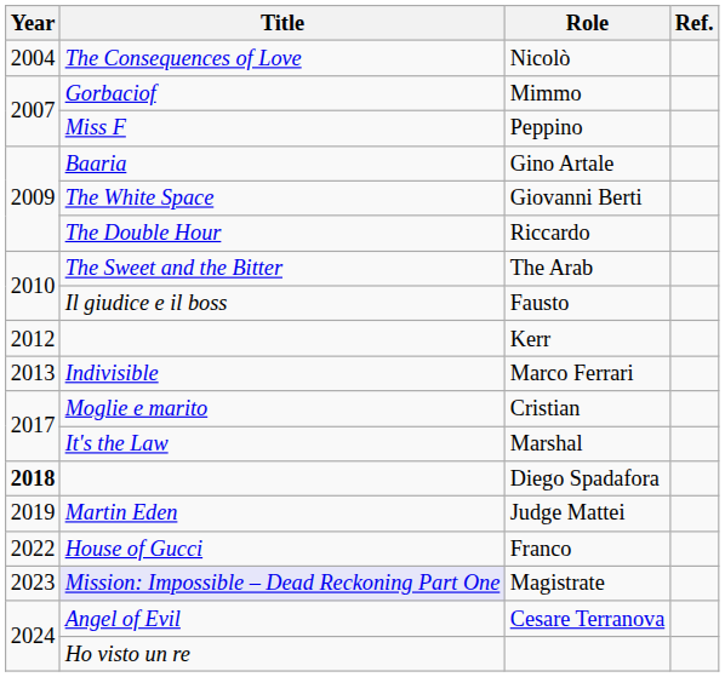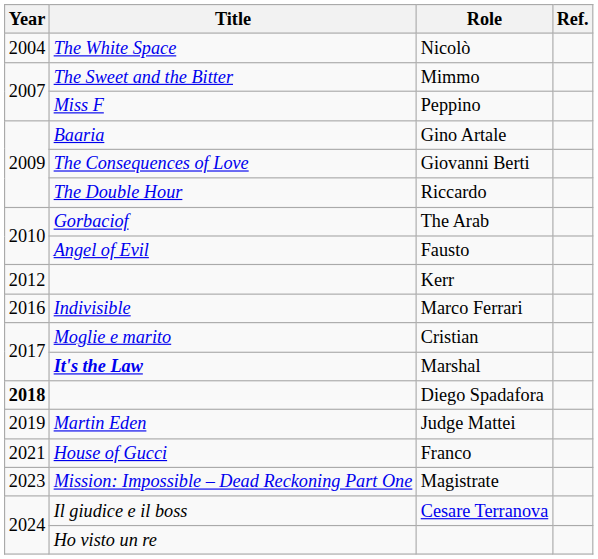 <table class="wikitable">
 <tr>
 <th>Year</th>
 <th>Title</th>
 <th>Role</th>
 <th>Ref.</th>
 </tr>
 <tr>
 <td>2004</td>
-<td><em><a href='#'>The Consequences of Love</a></em></td>
+<td><em><a href='#'>The White Space</a></em></td>
 <td>Nicolò</td>
 <td></td>
 </tr>
 <tr>
 <td rowspan="2">2007</td>
-<td><em><a href='#'>Gorbaciof</a></em></td>
+<td><em><a href='#'>The Sweet and the Bitter</a></em></td>
 <td>Mimmo</td>
 <td></td>
 </tr>
 <tr>
 <td><em><a href='#'>Miss F</a></em></td>
 <td>Peppino</td>
 <td></td>
 </tr>
 <tr>
 <td rowspan="3">2009</td>
 <td><em><a href='#'>Baaria</a></em></td>
 <td>Gino Artale</td>
 <td></td>
 </tr>
 <tr>
-<td><em><a href='#'>The White Space</a></em></td>
+<td><em><a href='#'>The Consequences of Love</a></em></td>
 <td>Giovanni Berti</td>
 <td></td>
 </tr>
 <tr>
 <td><em><a href='#'>The Double Hour</a></em></td>
 <td>Riccardo</td>
 <td></td>
 </tr>
 <tr>
 <td rowspan="2">2010</td>
-<td><em><a href='#'>The Sweet and the Bitter</a></em></td>
+<td><em><a href='#'>Gorbaciof</a></em></td>
 <td>The Arab</td>
 <td></td>
 </tr>
 <tr>
-<td><em>Il giudice e il boss</em></td>
+<td><em><a href='#'>Angel of Evil</a></em></td>
 <td>Fausto</td>
 <td></td>
 </tr>
 <tr>
 <td>2012</td>
 <td><em></em></td>
 <td>Kerr</td>
 <td></td>
 </tr>
 <tr>
-<td>2013</td>
+<td>2016</td>
 <td><em><a href='#'>Indivisible</a></em></td>
 <td>Marco Ferrari</td>
 <td></td>
 </tr>
 <tr>
 <td rowspan="2">2017</td>
 <td><em><a href='#'>Moglie e marito</a></em></td>
 <td>Cristian</td>
 <td></td>
 </tr>
 <tr>
-<td><em><a href='#'>It's the Law</a></em></td>
+<td><strong><em><a href='#'>It's the Law</a></em></strong></td>
 <td>Marshal</td>
 <td></td>
 </tr>
 <tr>
 <td><strong>2018</strong></td>
 <td><em></em></td>
 <td>Diego Spadafora</td>
 <td></td>
 </tr>
 <tr>
 <td>2019</td>
 <td><em><a href='#'>Martin Eden</a></em></td>
 <td>Judge Mattei</td>
 <td></td>
 </tr>
 <tr>
-<td>2022</td>
+<td>2021</td>
 <td><em><a href='#'>House of Gucci</a></em></td>
 <td>Franco</td>
 <td></td>
 </tr>
 <tr>
 <td>2023</td>
-<td style="background: lavender;"><em><a href='#'>Mission: Impossible – Dead Reckoning Part One</a></em></td>
+<td><em><a href='#'>Mission: Impossible – Dead Reckoning Part One</a></em></td>
 <td>Magistrate</td>
 <td></td>
 </tr>
 <tr>
 <td rowspan="2">2024</td>
-<td><em><a href='#'>Angel of Evil</a></em></td>
+<td><em>Il giudice e il boss</em></td>
 <td><a href='#'>Cesare Terranova</a></td>
 <td></td>
 </tr>
 <tr>
 <td><em>Ho visto un re</em></td>
 <td></td>
 <td></td>
 </tr>
 </table>
